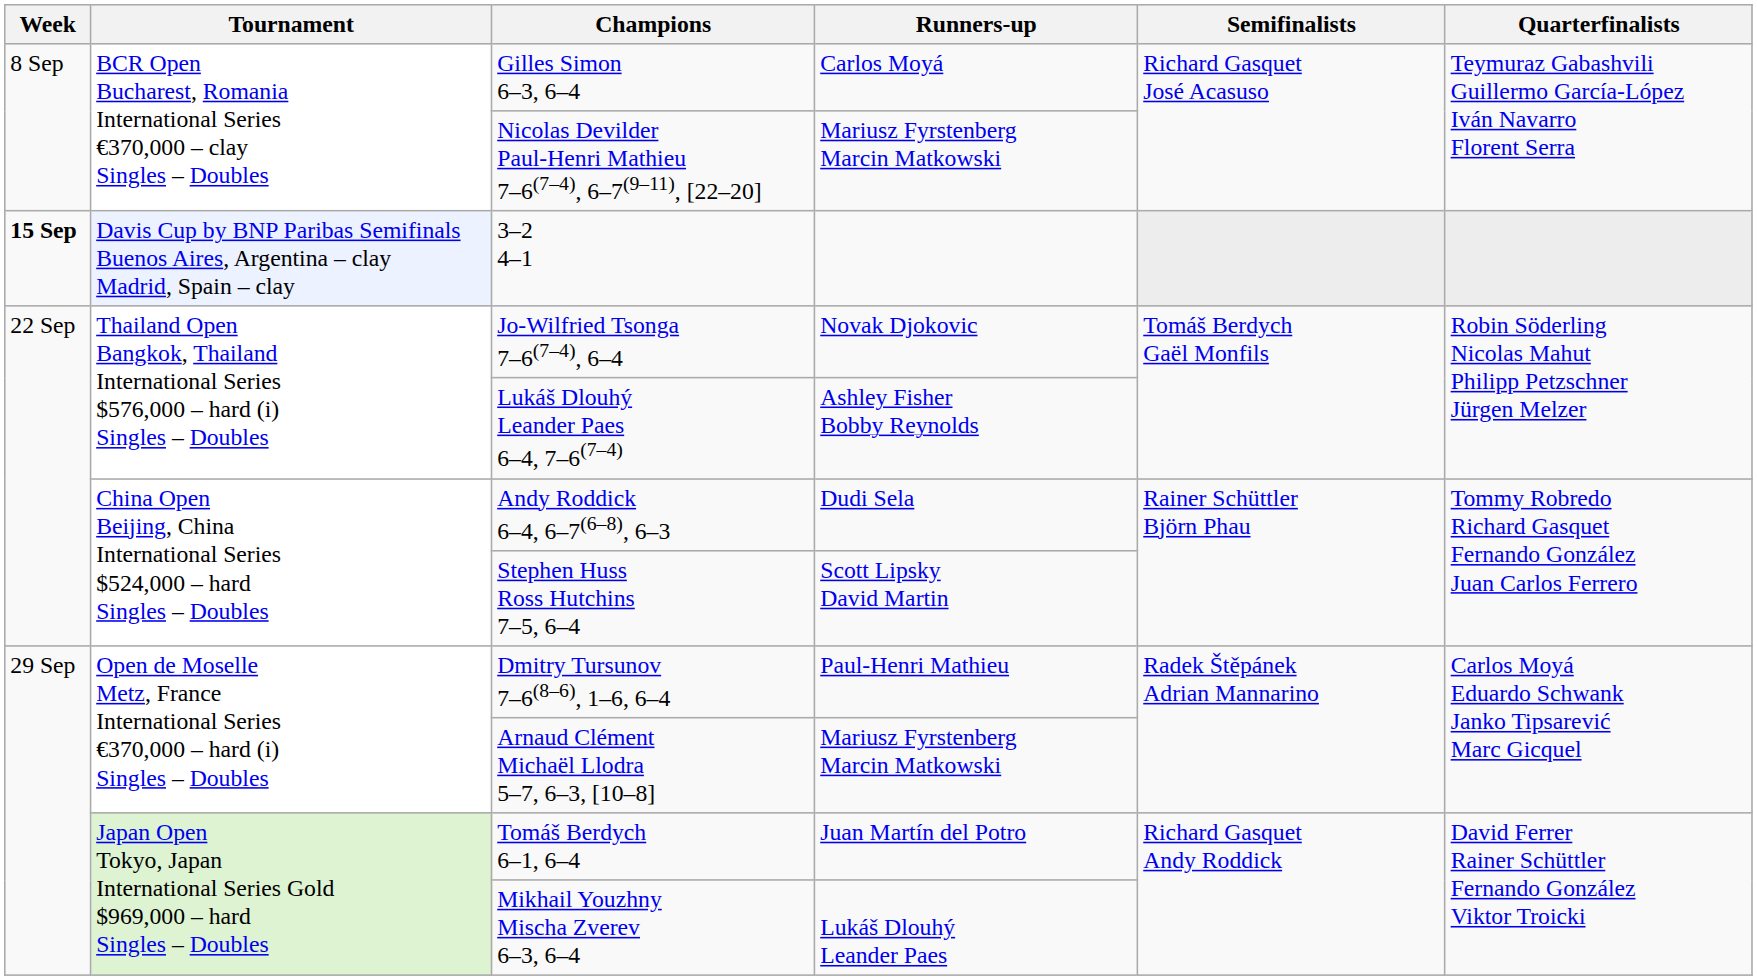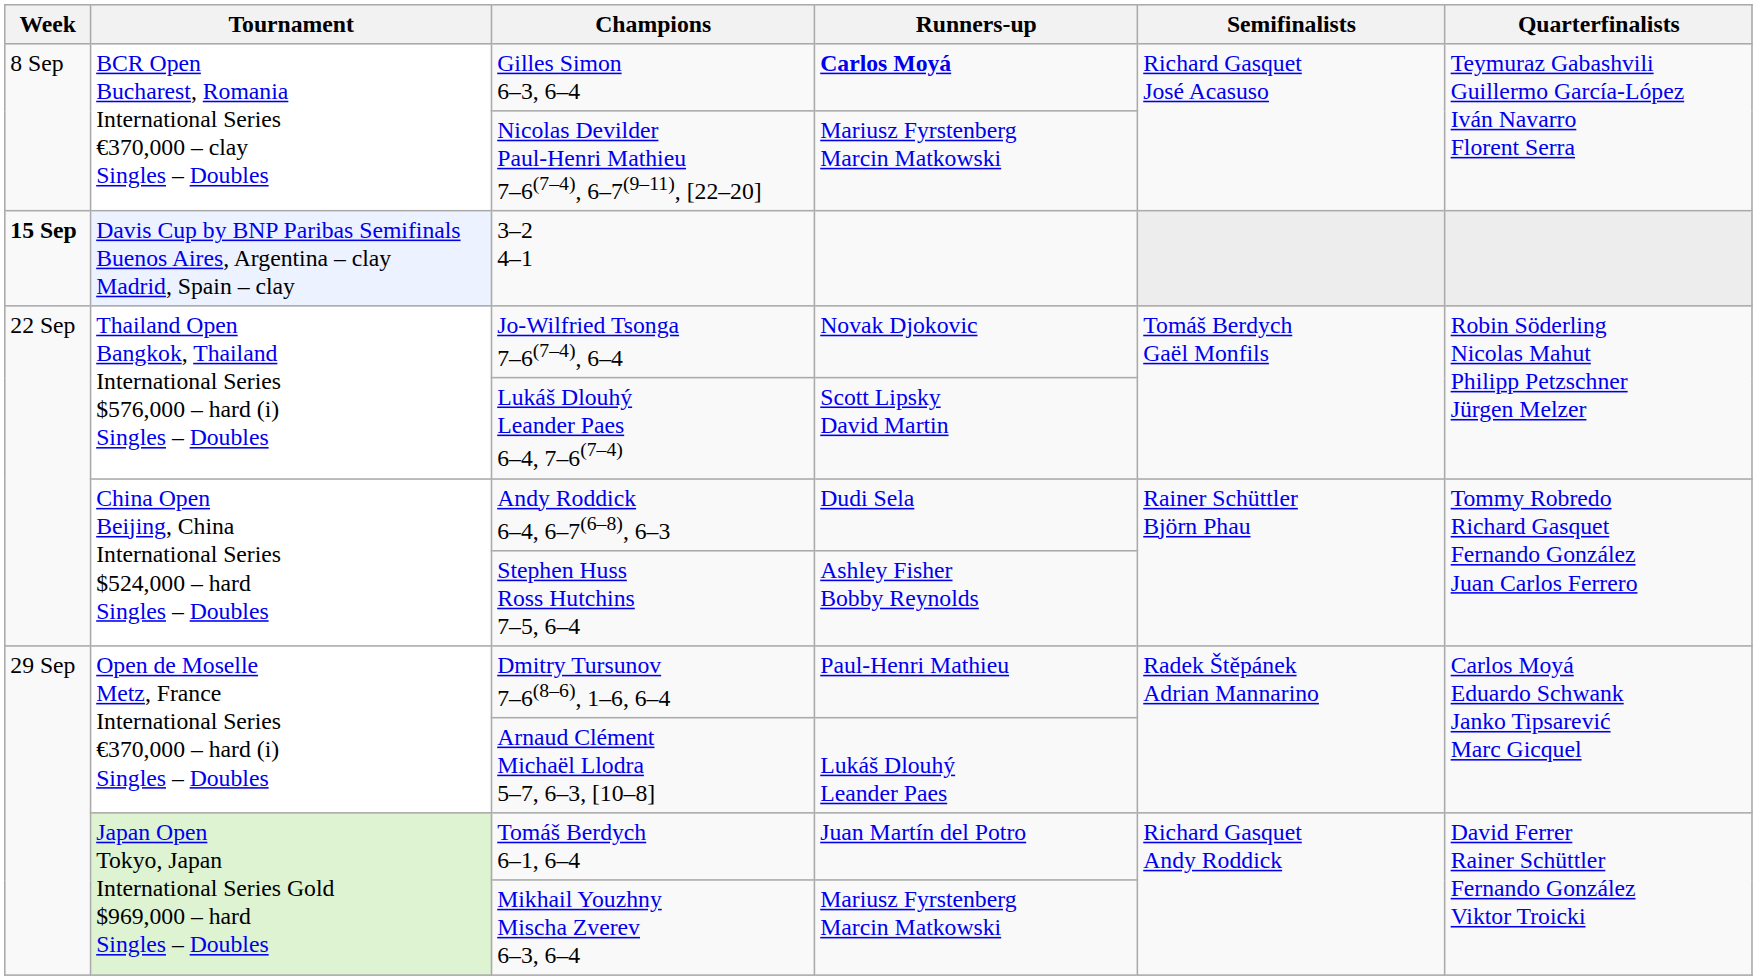 <table class=wikitable style=font-size:95%>
 <tr>
 <th style="width:48px;">Week</th>
 <th style="width:250px;">Tournament</th>
 <th style="width:200px;">Champions</th>
 <th style="width:200px;">Runners-up</th>
 <th style="width:190px;">Semifinalists</th>
 <th style="width:190px;">Quarterfinalists</th>
 </tr>
 <tr valign=top>
 <td rowspan=2>8 Sep</td>
 <td style="background:#FFF;" rowspan=2><a href='#'>BCR Open</a><br> <a href='#'>Bucharest</a>, <a href='#'>Romania</a><br>International Series<br>€370,000 – clay <br><a href='#'>Singles</a> – <a href='#'>Doubles</a></td>
 <td> <a href='#'>Gilles Simon</a> <br>6–3, 6–4</td>
-<td> <a href='#'>Carlos Moyá</a></td>
+<td><strong> <a href='#'>Carlos Moyá</a></strong></td>
 <td rowspan=2> <a href='#'>Richard Gasquet</a><br> <a href='#'>José Acasuso</a></td>
 <td rowspan=2> <a href='#'>Teymuraz Gabashvili</a><br> <a href='#'>Guillermo García-López</a><br> <a href='#'>Iván Navarro</a> <br> <a href='#'>Florent Serra</a></td>
 </tr>
 <tr valign=top>
 <td> <a href='#'>Nicolas Devilder</a> <br>  <a href='#'>Paul-Henri Mathieu</a> <br>7–6<sup>(7–4)</sup>, 6–7<sup>(9–11)</sup>, [22–20]</td>
 <td> <a href='#'>Mariusz Fyrstenberg</a> <br>  <a href='#'>Marcin Matkowski</a></td>
 </tr>
 <tr valign=top>
 <td><strong>15 Sep</strong></td>
 <td style="background:#ECF2FF;"><a href='#'>Davis Cup by BNP Paribas Semifinals</a><br> <a href='#'>Buenos Aires</a>, Argentina – clay <br> <a href='#'>Madrid</a>, Spain – clay</td>
 <td> 3–2<br> 4–1</td>
 <td><br><br></td>
 <td style="background:#ededed;"></td>
 <td style="background:#ededed;"></td>
 </tr>
 <tr valign=top>
 <td rowspan=4>22 Sep</td>
 <td style="background:#FFF;" rowspan=2><a href='#'>Thailand Open</a><br> <a href='#'>Bangkok</a>, <a href='#'>Thailand</a><br>International Series<br>$576,000 – hard (i) <br><a href='#'>Singles</a> – <a href='#'>Doubles</a></td>
 <td> <a href='#'>Jo-Wilfried Tsonga</a> <br> 7–6<sup>(7–4)</sup>, 6–4</td>
 <td> <a href='#'>Novak Djokovic</a></td>
 <td rowspan=2> <a href='#'>Tomáš Berdych</a> <br>  <a href='#'>Gaël Monfils</a></td>
 <td rowspan=2> <a href='#'>Robin Söderling</a><br>  <a href='#'>Nicolas Mahut</a> <br> <a href='#'>Philipp Petzschner</a> <br> <a href='#'>Jürgen Melzer</a></td>
 </tr>
 <tr valign=top>
 <td> <a href='#'>Lukáš Dlouhý</a> <br>  <a href='#'>Leander Paes</a> <br>6–4, 7–6<sup>(7–4)</sup></td>
-<td> <a href='#'>Ashley Fisher</a> <br>  <a href='#'>Bobby Reynolds</a></td>
+<td> <a href='#'>Scott Lipsky</a><br>  <a href='#'>David Martin</a></td>
 </tr>
 <tr valign=top>
 <td style="background:#FFF;" rowspan=2><a href='#'>China Open</a><br> <a href='#'>Beijing</a>, China<br>International Series<br>$524,000 – hard <br><a href='#'>Singles</a> – <a href='#'>Doubles</a></td>
 <td> <a href='#'>Andy Roddick</a><br>6–4, 6–7<sup>(6–8)</sup>, 6–3</td>
 <td> <a href='#'>Dudi Sela</a></td>
 <td rowspan=2> <a href='#'>Rainer Schüttler</a> <br>  <a href='#'>Björn Phau</a></td>
 <td rowspan=2> <a href='#'>Tommy Robredo</a><br> <a href='#'>Richard Gasquet</a> <br> <a href='#'>Fernando González</a><br> <a href='#'>Juan Carlos Ferrero</a></td>
 </tr>
 <tr valign=top>
 <td> <a href='#'>Stephen Huss</a> <br>  <a href='#'>Ross Hutchins</a>  <br>7–5, 6–4</td>
-<td> <a href='#'>Scott Lipsky</a><br>  <a href='#'>David Martin</a></td>
+<td> <a href='#'>Ashley Fisher</a> <br>  <a href='#'>Bobby Reynolds</a></td>
 </tr>
 <tr valign=top>
 <td rowspan=4>29 Sep</td>
 <td style="background:#FFF;" rowspan=2><a href='#'>Open de Moselle</a><br> <a href='#'>Metz</a>, France<br>International Series<br>€370,000 – hard (i) <br><a href='#'>Singles</a> – <a href='#'>Doubles</a></td>
 <td> <a href='#'>Dmitry Tursunov</a> <br>7–6<sup>(8–6)</sup>, 1–6, 6–4</td>
 <td> <a href='#'>Paul-Henri Mathieu</a></td>
 <td rowspan=2> <a href='#'>Radek Štěpánek</a><br>  <a href='#'>Adrian Mannarino</a></td>
 <td rowspan=2> <a href='#'>Carlos Moyá</a> <br>  <a href='#'>Eduardo Schwank</a> <br>  <a href='#'>Janko Tipsarević</a> <br>  <a href='#'>Marc Gicquel</a></td>
 </tr>
 <tr valign=top>
 <td> <a href='#'>Arnaud Clément</a> <br>  <a href='#'>Michaël Llodra</a> <br>5–7, 6–3, [10–8]</td>
-<td> <a href='#'>Mariusz Fyrstenberg</a> <br>  <a href='#'>Marcin Matkowski</a></td>
+<td><br> <a href='#'>Lukáš Dlouhý</a> <br>  <a href='#'>Leander Paes</a></td>
 </tr>
 <tr valign=top>
 <td style="background:#DDF3D1;" rowspan=2><a href='#'>Japan Open</a><br>  Tokyo, Japan<br>International Series Gold<br>$969,000 – hard <br><a href='#'>Singles</a> – <a href='#'>Doubles</a></td>
 <td> <a href='#'>Tomáš Berdych</a> <br>6–1, 6–4</td>
 <td> <a href='#'>Juan Martín del Potro</a></td>
 <td rowspan=2> <a href='#'>Richard Gasquet</a><br>  <a href='#'>Andy Roddick</a></td>
 <td rowspan=2> <a href='#'>David Ferrer</a>  <br> <a href='#'>Rainer Schüttler</a>  <br>  <a href='#'>Fernando González</a> <br>  <a href='#'>Viktor Troicki</a></td>
 </tr>
 <tr valign=top>
 <td> <a href='#'>Mikhail Youzhny</a> <br>  <a href='#'>Mischa Zverev</a><br>6–3, 6–4</td>
-<td><br> <a href='#'>Lukáš Dlouhý</a> <br>  <a href='#'>Leander Paes</a></td>
+<td> <a href='#'>Mariusz Fyrstenberg</a> <br>  <a href='#'>Marcin Matkowski</a></td>
 </tr>
 </table>
